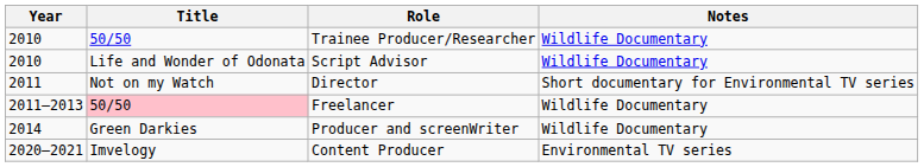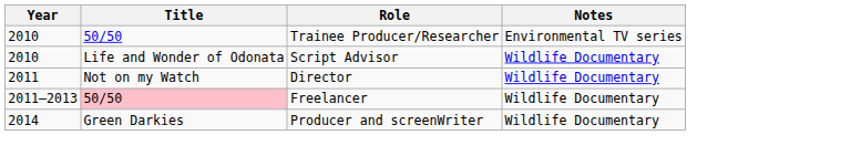 <table class="wikitable sortable">
 <tr>
 <th>Year</th>
 <th>Title</th>
 <th>Role</th>
 <th>Notes</th>
 </tr>
 <tr>
 <td>2010</td>
 <td><a href='#'>50/50</a></td>
 <td>Trainee Producer/Researcher</td>
-<td><a href='#'>Wildlife Documentary</a></td>
+<td>Environmental TV series</td>
 </tr>
 <tr>
 <td>2010</td>
 <td>Life and Wonder of Odonata</td>
 <td>Script Advisor</td>
 <td><a href='#'>Wildlife Documentary</a></td>
 </tr>
 <tr>
 <td>2011</td>
 <td>Not on my Watch</td>
 <td>Director</td>
-<td>Short documentary for Environmental TV series</td>
+<td><a href='#'>Wildlife Documentary</a></td>
 </tr>
 <tr>
 <td>2011–2013</td>
 <td style="background: pink;">50/50</td>
 <td>Freelancer</td>
 <td>Wildlife Documentary</td>
 </tr>
 <tr>
 <td>2014</td>
 <td>Green Darkies</td>
 <td>Producer and screenWriter</td>
 <td>Wildlife Documentary</td>
 </tr>
-<tr>
-<td>2020–2021</td>
-<td>Imvelogy</td>
-<td>Content Producer</td>
-<td>Environmental TV series</td>
-</tr>
 </table>
